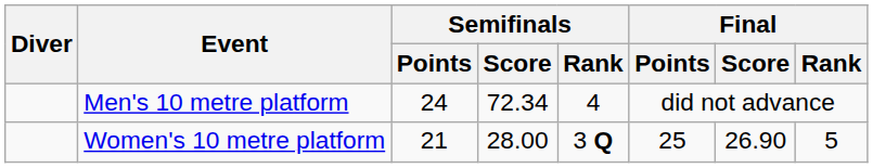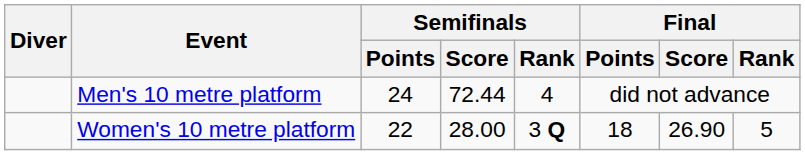 <table class="wikitable sortable" style="text-align:center">
 <tr>
 <th rowspan=2>Diver</th>
 <th rowspan=2>Event</th>
 <th colspan=3>Semifinals</th>
 <th colspan=3>Final</th>
 </tr>
 <tr>
 <th>Points</th>
 <th>Score</th>
 <th>Rank</th>
 <th>Points</th>
 <th>Score</th>
 <th>Rank</th>
 </tr>
 <tr>
 <td align=left></td>
 <td align=left><a href='#'>Men's 10 metre platform</a></td>
 <td>24</td>
-<td>72.34</td>
+<td>72.44</td>
 <td>4</td>
 <td colspan=3>did not advance</td>
 </tr>
 <tr>
 <td align=left></td>
 <td align=left><a href='#'>Women's 10 metre platform</a></td>
-<td>21</td>
+<td>22</td>
 <td>28.00</td>
 <td>3 <strong>Q</strong></td>
-<td>25</td>
+<td>18</td>
 <td>26.90</td>
 <td>5</td>
 </tr>
 </table>
